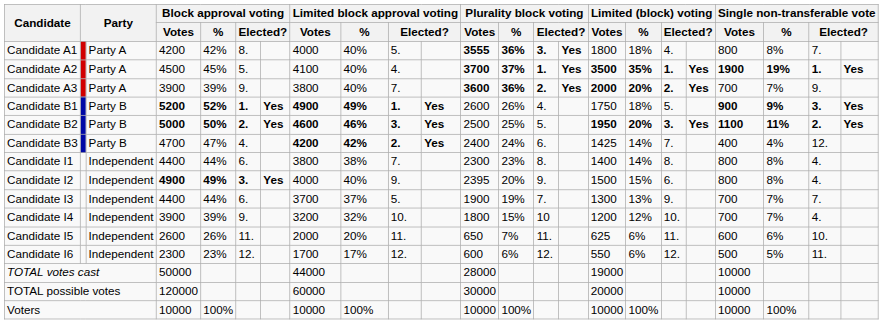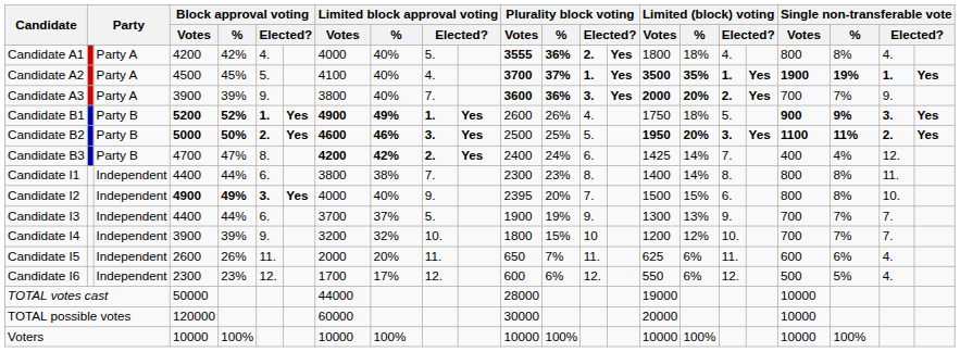 <table class="wikitable">
 <tr>
 <th rowspan="2">Candidate</th>
 <th colspan="2" rowspan="2">Party</th>
 <th colspan="4">Block approval voting</th>
 <th colspan="4">Limited block approval voting</th>
 <th colspan="4">Plurality block voting</th>
 <th colspan="4">Limited (block) voting</th>
 <th colspan="4">Single non-transferable vote</th>
 </tr>
 <tr>
 <th>Votes</th>
 <th>%</th>
 <th colspan="2">Elected?</th>
 <th>Votes</th>
 <th>%</th>
 <th colspan="2">Elected?</th>
 <th>Votes</th>
 <th>%</th>
 <th colspan="2">Elected?</th>
 <th>Votes</th>
 <th>%</th>
 <th colspan="2">Elected?</th>
 <th>Votes</th>
 <th>%</th>
 <th colspan="2">Elected?</th>
 </tr>
 <tr>
 <td>Candidate A1</td>
 <td style="background:#D10000"></td>
 <td>Party A</td>
 <td>4200</td>
 <td>42%</td>
-<td>8.</td>
+<td>4.</td>
 <td></td>
 <td>4000</td>
 <td>40%</td>
 <td>5.</td>
 <td></td>
 <td><strong>3555</strong></td>
 <td><strong>36%</strong></td>
-<td><strong>3.</strong></td>
+<td><strong>2.</strong></td>
 <td><strong>Yes</strong></td>
 <td>1800</td>
 <td>18%</td>
 <td>4.</td>
 <td></td>
 <td>800</td>
 <td>8%</td>
-<td>7.</td>
+<td>4.</td>
 <td></td>
 </tr>
 <tr>
 <td>Candidate A2</td>
 <td style="background:#D10000"></td>
 <td>Party A</td>
 <td>4500</td>
 <td>45%</td>
 <td>5.</td>
 <td></td>
 <td>4100</td>
 <td>40%</td>
 <td>4.</td>
 <td></td>
 <td><strong>3700</strong></td>
 <td><strong>37%</strong></td>
 <td><strong>1.</strong></td>
 <td><strong>Yes</strong></td>
 <td><strong>3500</strong></td>
 <td><strong>35%</strong></td>
 <td><strong>1.</strong></td>
 <td><strong>Yes</strong></td>
 <td><strong>1900</strong></td>
 <td><strong>19%</strong></td>
 <td><strong>1.</strong></td>
 <td><strong>Yes</strong></td>
 </tr>
 <tr>
 <td>Candidate A3</td>
 <td style="background:#D10000"></td>
 <td>Party A</td>
 <td>3900</td>
 <td>39%</td>
 <td>9.</td>
 <td></td>
 <td>3800</td>
 <td>40%</td>
 <td>7.</td>
 <td></td>
 <td><strong>3600</strong></td>
 <td><strong>36%</strong></td>
-<td><strong>2.</strong></td>
+<td><strong>3.</strong></td>
 <td><strong>Yes</strong></td>
 <td><strong>2000</strong></td>
 <td><strong>20%</strong></td>
 <td><strong>2.</strong></td>
 <td><strong>Yes</strong></td>
 <td>700</td>
 <td>7%</td>
 <td>9.</td>
 <td></td>
 </tr>
 <tr>
 <td>Candidate B1</td>
 <td style="background:#0008A5"></td>
 <td>Party B</td>
 <td><strong>5200</strong></td>
 <td><strong>52%</strong></td>
 <td><strong>1.</strong></td>
 <td><strong>Yes</strong></td>
 <td><strong>4900</strong></td>
 <td><strong>49%</strong></td>
 <td><strong>1.</strong></td>
 <td><strong>Yes</strong></td>
 <td>2600</td>
 <td>26%</td>
 <td>4.</td>
 <td></td>
 <td>1750</td>
 <td>18%</td>
 <td>5.</td>
 <td></td>
 <td><strong>900</strong></td>
 <td><strong>9%</strong></td>
 <td><strong>3.</strong></td>
 <td><strong>Yes</strong></td>
 </tr>
 <tr>
 <td>Candidate B2</td>
 <td style="background:#0008A5"></td>
 <td>Party B</td>
 <td><strong>5000</strong></td>
 <td><strong>50%</strong></td>
 <td><strong>2.</strong></td>
 <td><strong>Yes</strong></td>
 <td><strong>4600</strong></td>
 <td><strong>46%</strong></td>
 <td><strong>3.</strong></td>
 <td><strong>Yes</strong></td>
 <td>2500</td>
 <td>25%</td>
 <td>5.</td>
 <td></td>
 <td><strong>1950</strong></td>
 <td><strong>20%</strong></td>
 <td><strong>3.</strong></td>
 <td><strong>Yes</strong></td>
 <td><strong>1100</strong></td>
 <td><strong>11%</strong></td>
 <td><strong>2.</strong></td>
 <td><strong>Yes</strong></td>
 </tr>
 <tr>
 <td>Candidate B3</td>
 <td style="background:#0008A5"></td>
 <td>Party B</td>
 <td>4700</td>
 <td>47%</td>
-<td>4.</td>
+<td>8.</td>
 <td></td>
 <td><strong>4200</strong></td>
 <td><strong>42%</strong></td>
 <td><strong>2.</strong></td>
 <td><strong>Yes</strong></td>
 <td>2400</td>
 <td>24%</td>
 <td>6.</td>
 <td></td>
 <td>1425</td>
 <td>14%</td>
 <td>7.</td>
 <td></td>
 <td>400</td>
 <td>4%</td>
 <td>12.</td>
 <td></td>
 </tr>
 <tr>
 <td>Candidate I1</td>
 <td></td>
 <td>Independent</td>
 <td>4400</td>
 <td>44%</td>
 <td>6.</td>
 <td></td>
 <td>3800</td>
 <td>38%</td>
 <td>7.</td>
 <td></td>
 <td>2300</td>
 <td>23%</td>
 <td>8.</td>
 <td></td>
 <td>1400</td>
 <td>14%</td>
 <td>8.</td>
 <td></td>
 <td>800</td>
 <td>8%</td>
-<td>4.</td>
+<td>11.</td>
 <td></td>
 </tr>
 <tr>
 <td>Candidate I2</td>
 <td></td>
 <td>Independent</td>
 <td><strong>4900</strong></td>
 <td><strong>49%</strong></td>
 <td><strong>3.</strong></td>
 <td><strong>Yes</strong></td>
 <td>4000</td>
 <td>40%</td>
 <td>9.</td>
 <td></td>
 <td>2395</td>
 <td>20%</td>
-<td>9.</td>
+<td>7.</td>
 <td></td>
 <td>1500</td>
 <td>15%</td>
 <td>6.</td>
 <td></td>
 <td>800</td>
 <td>8%</td>
-<td>4.</td>
+<td>10.</td>
 <td></td>
 </tr>
 <tr>
 <td>Candidate I3</td>
 <td></td>
 <td>Independent</td>
 <td>4400</td>
 <td>44%</td>
 <td>6.</td>
 <td></td>
 <td>3700</td>
 <td>37%</td>
 <td>5.</td>
 <td></td>
 <td>1900</td>
 <td>19%</td>
-<td>7.</td>
+<td>9.</td>
 <td></td>
 <td>1300</td>
 <td>13%</td>
 <td>9.</td>
 <td></td>
 <td>700</td>
 <td>7%</td>
 <td>7.</td>
 <td></td>
 </tr>
 <tr>
 <td>Candidate I4</td>
 <td></td>
 <td>Independent</td>
 <td>3900</td>
 <td>39%</td>
 <td>9.</td>
 <td></td>
 <td>3200</td>
 <td>32%</td>
 <td>10.</td>
 <td></td>
 <td>1800</td>
 <td>15%</td>
 <td>10</td>
 <td></td>
 <td>1200</td>
 <td>12%</td>
 <td>10.</td>
 <td></td>
 <td>700</td>
 <td>7%</td>
-<td>4.</td>
+<td>7.</td>
 <td></td>
 </tr>
 <tr>
 <td>Candidate I5</td>
 <td></td>
 <td>Independent</td>
 <td>2600</td>
 <td>26%</td>
 <td>11.</td>
 <td></td>
 <td>2000</td>
 <td>20%</td>
 <td>11.</td>
 <td></td>
 <td>650</td>
 <td>7%</td>
 <td>11.</td>
 <td></td>
 <td>625</td>
 <td>6%</td>
 <td>11.</td>
 <td></td>
 <td>600</td>
 <td>6%</td>
-<td>10.</td>
+<td>4.</td>
 <td></td>
 </tr>
 <tr>
 <td>Candidate I6</td>
 <td></td>
 <td>Independent</td>
 <td>2300</td>
 <td>23%</td>
 <td>12.</td>
 <td></td>
 <td>1700</td>
 <td>17%</td>
 <td>12.</td>
 <td></td>
 <td>600</td>
 <td>6%</td>
 <td>12.</td>
 <td></td>
 <td>550</td>
 <td>6%</td>
 <td>12.</td>
 <td></td>
 <td>500</td>
 <td>5%</td>
-<td>11.</td>
+<td>4.</td>
 <td></td>
 </tr>
 <tr>
 <td colspan="3"><em>TOTAL votes cast</em></td>
 <td>50000</td>
 <td></td>
 <td></td>
 <td></td>
 <td>44000</td>
 <td></td>
 <td></td>
 <td></td>
 <td>28000</td>
 <td></td>
 <td></td>
 <td></td>
 <td>19000</td>
 <td></td>
 <td></td>
 <td></td>
 <td>10000</td>
 <td></td>
 <td></td>
 <td></td>
 </tr>
 <tr>
 <td colspan="3">TOTAL possible votes</td>
 <td>120000</td>
 <td></td>
 <td></td>
 <td></td>
 <td>60000</td>
 <td></td>
 <td></td>
 <td></td>
 <td>30000</td>
 <td></td>
 <td></td>
 <td></td>
 <td>20000</td>
 <td></td>
 <td></td>
 <td></td>
 <td>10000</td>
 <td></td>
 <td></td>
 <td></td>
 </tr>
 <tr>
 <td colspan="3">Voters</td>
 <td>10000</td>
 <td>100%</td>
 <td></td>
 <td></td>
 <td>10000</td>
 <td>100%</td>
 <td></td>
 <td></td>
 <td>10000</td>
 <td>100%</td>
 <td></td>
 <td></td>
 <td>10000</td>
 <td>100%</td>
 <td></td>
 <td></td>
 <td>10000</td>
 <td>100%</td>
 <td></td>
 <td></td>
 </tr>
 </table>
